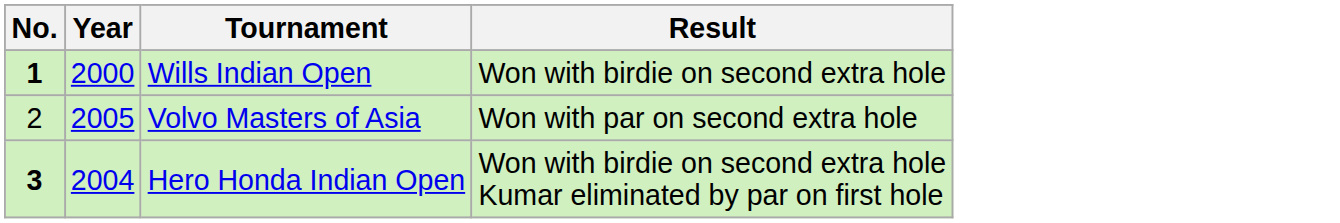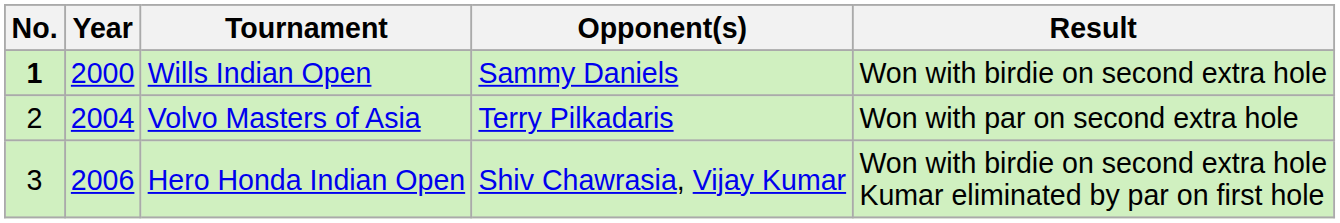 <table class="wikitable" style="font-size:95%;">
 <tr>
 <th>No.</th>
 <th>Year</th>
 <th>Tournament</th>
+<th>Opponent(s)</th>
 <th>Result</th>
 </tr>
 <tr style="background:#D0F0C0;">
 <td align=center><strong>1</strong></td>
 <td><a href='#'>2000</a></td>
 <td><a href='#'>Wills Indian Open</a></td>
+<td> <a href='#'>Sammy Daniels</a></td>
 <td>Won with birdie on second extra hole</td>
 </tr>
 <tr style="background:#D0F0C0;">
 <td align=center>2</td>
-<td><a href='#'>2005</a></td>
+<td><a href='#'>2004</a></td>
 <td><a href='#'>Volvo Masters of Asia</a></td>
+<td> <a href='#'>Terry Pilkadaris</a></td>
 <td>Won with par on second extra hole</td>
 </tr>
 <tr style="background:#D0F0C0;">
-<td align=center><strong>3</strong></td>
-<td><a href='#'>2004</a></td>
+<td align=center>3</td>
+<td><a href='#'>2006</a></td>
 <td><a href='#'>Hero Honda Indian Open</a></td>
+<td> <a href='#'>Shiv Chawrasia</a>,  <a href='#'>Vijay Kumar</a></td>
 <td>Won with birdie on second extra hole<br>Kumar eliminated by par on first hole</td>
 </tr>
 </table>
